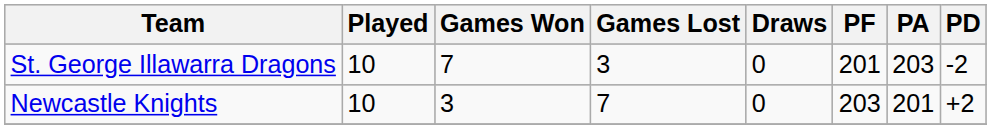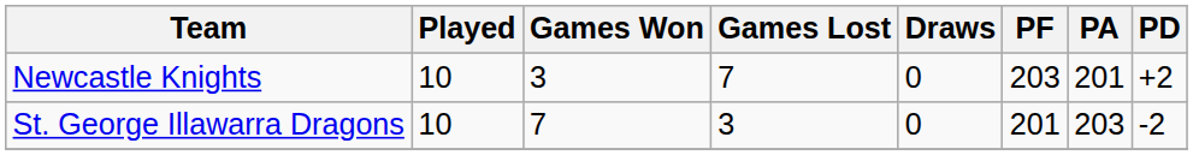 <table class="wikitable sortable" style="text-align:left;">
 <tr>
 <th>Team</th>
 <th>Played</th>
 <th>Games Won</th>
 <th>Games Lost</th>
 <th>Draws</th>
 <th>PF</th>
 <th>PA</th>
 <th>PD</th>
 </tr>
 <tr>
+<td> <a href='#'>Newcastle Knights</a></td>
+<td>10</td>
+<td>3</td>
+<td>7</td>
+<td>0</td>
+<td>203</td>
+<td>201</td>
+<td>+2</td>
+</tr>
+<tr>
 <td> <a href='#'>St. George Illawarra Dragons</a></td>
 <td>10</td>
 <td>7</td>
 <td>3</td>
 <td>0</td>
 <td>201</td>
 <td>203</td>
 <td>-2</td>
 </tr>
 <tr>
-<td> <a href='#'>Newcastle Knights</a></td>
-<td>10</td>
-<td>3</td>
-<td>7</td>
-<td>0</td>
-<td>203</td>
-<td>201</td>
-<td>+2</td>
-</tr>
-<tr>
 </tr>
 </table>
